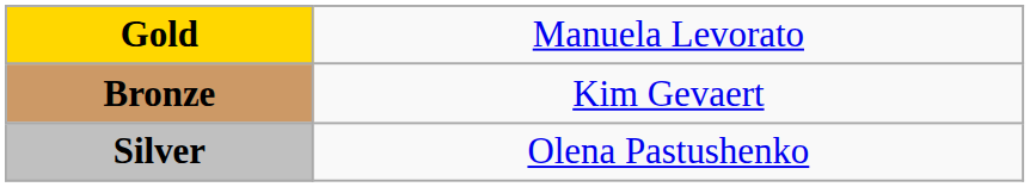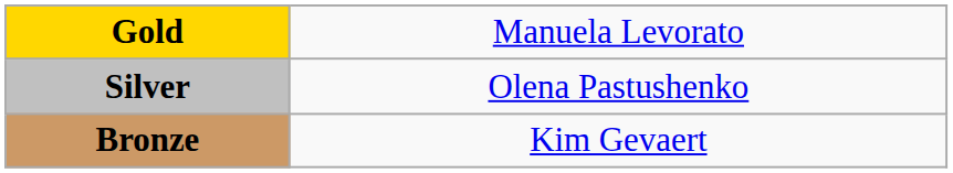 <table class="wikitable" style="text-align:center; " width="35%">
 <tr>
 <td bgcolor="gold"><strong>Gold</strong></td>
 <td><a href='#'>Manuela Levorato</a><br>  <small><em></em></small></td>
 </tr>
 <tr>
+<td bgcolor="silver"><strong>Silver</strong></td>
+<td><a href='#'>Olena Pastushenko</a><br>  <small><em></em></small></td>
+</tr>
+<tr>
 <td bgcolor="CC9966"><strong>Bronze</strong></td>
 <td><a href='#'>Kim Gevaert</a><br>  <small><em></em></small></td>
 </tr>
-<tr>
-<td bgcolor="silver"><strong>Silver</strong></td>
-<td><a href='#'>Olena Pastushenko</a><br>  <small><em></em></small></td>
-</tr>
 </table>
